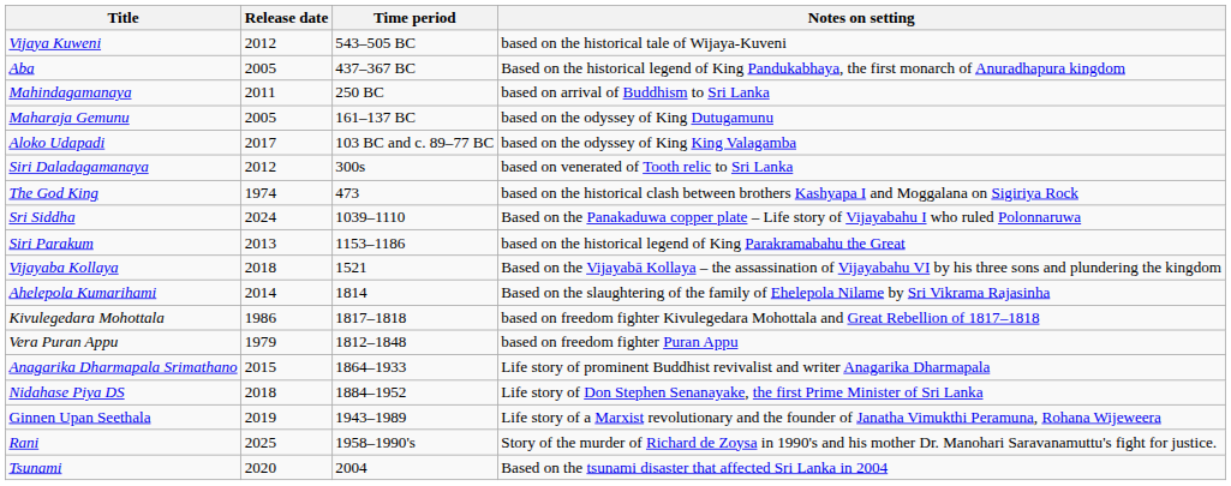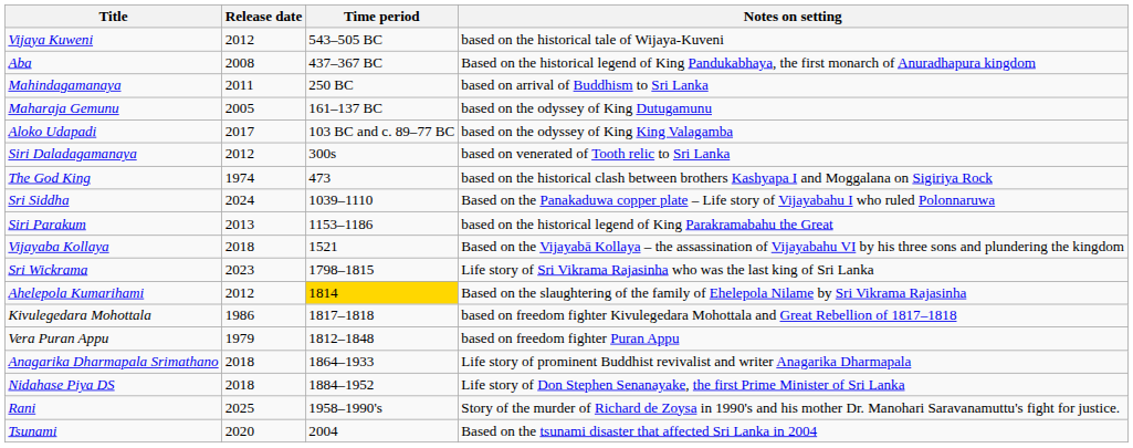 <table class="wikitable sortable" border="1">
 <tr>
 <th scope="col">Title</th>
 <th scope="col">Release date</th>
 <th scope="col">Time period</th>
 <th scope="col" class="unsortable">Notes on setting</th>
 </tr>
 <tr>
 <td><em><a href='#'>Vijaya Kuweni</a></em></td>
 <td>2012</td>
 <td>543–505 BC</td>
 <td>based on the historical tale of Wijaya-Kuveni</td>
 </tr>
 <tr>
 <td><em><a href='#'>Aba</a></em></td>
-<td>2005</td>
+<td>2008</td>
 <td>437–367 BC</td>
 <td>Based on the historical legend of King <a href='#'>Pandukabhaya</a>, the first monarch of <a href='#'>Anuradhapura kingdom</a></td>
 </tr>
 <tr>
 <td><em><a href='#'>Mahindagamanaya</a></em></td>
 <td>2011</td>
 <td>250 BC</td>
 <td>based on arrival of <a href='#'>Buddhism</a> to <a href='#'>Sri Lanka</a></td>
 </tr>
 <tr>
 <td><em><a href='#'>Maharaja Gemunu</a></em></td>
 <td>2005</td>
 <td>161–137 BC</td>
 <td>based on the odyssey of King <a href='#'>Dutugamunu</a></td>
 </tr>
 <tr>
 <td><em><a href='#'>Aloko Udapadi</a></em></td>
 <td>2017</td>
 <td>103 BC and c. 89–77 BC</td>
 <td>based on the odyssey of King <a href='#'>King Valagamba</a></td>
 </tr>
 <tr>
 <td><em><a href='#'>Siri Daladagamanaya</a></em></td>
 <td>2012</td>
 <td>300s</td>
 <td>based on venerated of <a href='#'>Tooth relic</a> to <a href='#'>Sri Lanka</a></td>
 </tr>
 <tr>
 <td><em><a href='#'>The God King</a></em></td>
 <td>1974</td>
 <td>473</td>
 <td>based on the historical clash between brothers <a href='#'>Kashyapa I</a> and Moggalana on <a href='#'>Sigiriya Rock</a></td>
 </tr>
 <tr>
 <td><em><a href='#'>Sri Siddha</a></em></td>
 <td>2024</td>
 <td>1039–1110</td>
 <td>Based on the <a href='#'>Panakaduwa copper plate</a> – Life story of <a href='#'>Vijayabahu I</a> who ruled <a href='#'>Polonnaruwa</a></td>
 </tr>
 <tr>
 <td><em><a href='#'>Siri Parakum</a></em></td>
 <td>2013</td>
 <td>1153–1186</td>
 <td>based on the historical legend of King <a href='#'>Parakramabahu the Great</a></td>
 </tr>
 <tr>
 <td><em><a href='#'>Vijayaba Kollaya</a></em></td>
 <td>2018</td>
 <td>1521</td>
 <td>Based on the <a href='#'>Vijayabā Kollaya</a> – the assassination of <a href='#'>Vijayabahu VI</a> by his three sons and plundering the kingdom</td>
 </tr>
 <tr>
+<td><em><a href='#'>Sri Wickrama</a></em></td>
+<td>2023</td>
+<td>1798–1815</td>
+<td>Life story of <a href='#'>Sri Vikrama Rajasinha</a> who was the last king of Sri Lanka</td>
+</tr>
+<tr>
 <td><em><a href='#'>Ahelepola Kumarihami</a> </em></td>
-<td>2014</td>
-<td>1814</td>
+<td>2012</td>
+<td style="background: gold;">1814</td>
 <td>Based on the slaughtering of the family of <a href='#'>Ehelepola Nilame</a> by <a href='#'>Sri Vikrama Rajasinha</a></td>
 </tr>
 <tr>
 <td><em>Kivulegedara Mohottala</em></td>
 <td>1986</td>
 <td>1817–1818</td>
 <td>based on freedom fighter Kivulegedara Mohottala and <a href='#'>Great Rebellion of 1817–1818</a></td>
 </tr>
 <tr>
 <td><em>Vera Puran Appu</em></td>
 <td>1979</td>
 <td>1812–1848</td>
 <td>based on freedom fighter <a href='#'>Puran Appu</a></td>
 </tr>
 <tr>
 <td><em><a href='#'>Anagarika Dharmapala Srimathano</a></em></td>
-<td>2015</td>
+<td>2018</td>
 <td>1864–1933</td>
 <td>Life story of prominent Buddhist revivalist and writer <a href='#'>Anagarika Dharmapala</a></td>
 </tr>
 <tr>
 <td><em><a href='#'>Nidahase Piya DS</a></em></td>
 <td>2018</td>
 <td>1884–1952</td>
 <td>Life story of <a href='#'>Don Stephen Senanayake</a>, <a href='#'>the first Prime Minister of Sri Lanka</a></td>
-</tr>
-<tr>
-<td><a href='#'>Ginnen Upan Seethala</a></td>
-<td>2019</td>
-<td>1943–1989</td>
-<td>Life story of a <a href='#'>Marxist</a> revolutionary and the founder of <a href='#'>Janatha Vimukthi Peramuna</a>, <a href='#'>Rohana Wijeweera</a></td>
 </tr>
 <tr>
 <td><a href='#'><em>Rani</em></a></td>
 <td>2025</td>
 <td>1958–1990's</td>
 <td>Story of the murder of <a href='#'>Richard de Zoysa</a> in 1990's and his mother Dr. Manohari Saravanamuttu's fight for justice.</td>
 </tr>
 <tr>
 <td><a href='#'><em>Tsunami</em></a></td>
 <td>2020</td>
 <td>2004</td>
 <td>Based on the <a href='#'>tsunami disaster that affected Sri Lanka in 2004</a></td>
 </tr>
 </table>
